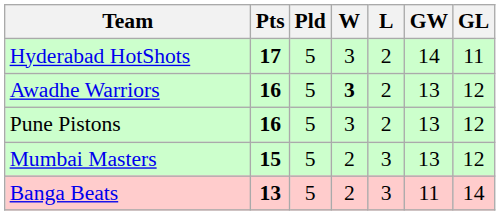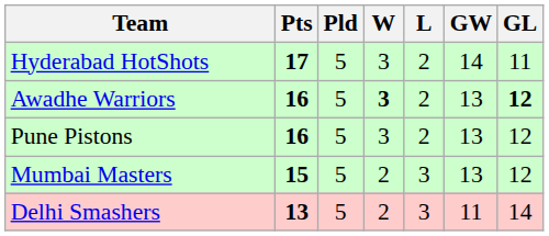 <table class=wikitable style="text-align:center">
 <tr>
 <th width=175>Team</th>
 <th width=20>Pts</th>
 <th width=20>Pld</th>
 <th width=20>W</th>
 <th width=20>L</th>
 <th width=20>GW</th>
 <th width=20>GL</th>
 </tr>
 <tr bgcolor=ccffcc>
 <td style="text-align:left"><a href='#'>Hyderabad HotShots</a></td>
 <td><strong>17</strong></td>
 <td>5</td>
 <td>3</td>
 <td>2</td>
 <td>14</td>
 <td>11</td>
 </tr>
 <tr bgcolor=ccffcc>
 <td style="text-align:left"><a href='#'>Awadhe Warriors</a></td>
 <td><strong>16</strong></td>
 <td>5</td>
 <td><strong>3</strong></td>
 <td>2</td>
 <td>13</td>
-<td>12</td>
+<td><strong>12</strong></td>
 </tr>
 <tr bgcolor=ccffcc>
 <td style="text-align:left">Pune Pistons</td>
 <td><strong>16</strong></td>
 <td>5</td>
 <td>3</td>
 <td>2</td>
 <td>13</td>
 <td>12</td>
 </tr>
 <tr bgcolor=ccffcc>
 <td style="text-align:left"><a href='#'>Mumbai Masters</a></td>
 <td><strong>15</strong></td>
 <td>5</td>
 <td>2</td>
 <td>3</td>
 <td>13</td>
 <td>12</td>
 </tr>
 <tr bgcolor=ffcccc>
-<td style="text-align:left"><a href='#'>Banga Beats</a></td>
+<td style="text-align:left"><a href='#'>Delhi Smashers</a></td>
 <td><strong>13</strong></td>
 <td>5</td>
 <td>2</td>
 <td>3</td>
 <td>11</td>
 <td>14</td>
 </tr>
 </table>
